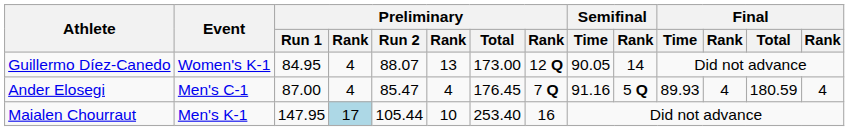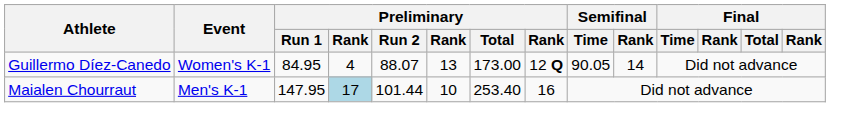 <table class="wikitable" style="font-size:90%">
 <tr>
 <th rowspan="2">Athlete</th>
 <th rowspan="2">Event</th>
 <th colspan="6">Preliminary</th>
 <th colspan="2">Semifinal</th>
 <th colspan="4">Final</th>
 </tr>
 <tr style="font-size:95%">
 <th>Run 1</th>
 <th>Rank</th>
 <th>Run 2</th>
 <th>Rank</th>
 <th>Total</th>
 <th>Rank</th>
 <th>Time</th>
 <th>Rank</th>
 <th>Time</th>
 <th>Rank</th>
 <th>Total</th>
 <th>Rank</th>
 </tr>
 <tr align=center>
 <td align=left><a href='#'>Guillermo Díez-Canedo</a></td>
 <td align=left><a href='#'>Women's K-1</a></td>
 <td>84.95</td>
 <td>4</td>
 <td>88.07</td>
 <td>13</td>
 <td>173.00</td>
 <td>12 <strong>Q</strong></td>
 <td>90.05</td>
 <td>14</td>
 <td colspan=4>Did not advance</td>
 </tr>
 <tr align=center>
-<td align=left><a href='#'>Ander Elosegi</a></td>
-<td align=left><a href='#'>Men's C-1</a></td>
-<td>87.00</td>
-<td>4</td>
-<td>85.47</td>
-<td>4</td>
-<td>176.45</td>
-<td>7 <strong>Q</strong></td>
-<td>91.16</td>
-<td>5 <strong>Q</strong></td>
-<td>89.93</td>
-<td>4</td>
-<td>180.59</td>
-<td>4</td>
-</tr>
-<tr align=center>
 <td align=left><a href='#'>Maialen Chourraut</a></td>
 <td align=left><a href='#'>Men's K-1</a></td>
 <td>147.95</td>
 <td style="background: lightblue;">17</td>
-<td>105.44</td>
+<td>101.44</td>
 <td>10</td>
 <td>253.40</td>
 <td>16</td>
 <td colspan=6>Did not advance</td>
 </tr>
 </table>
